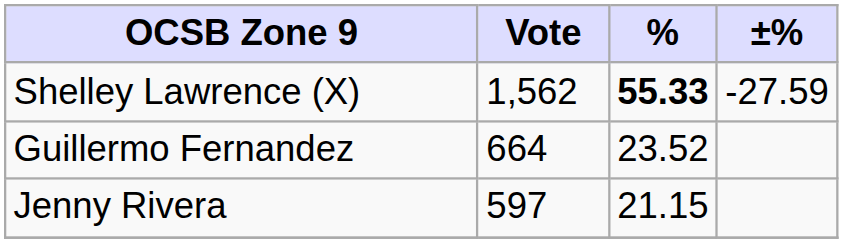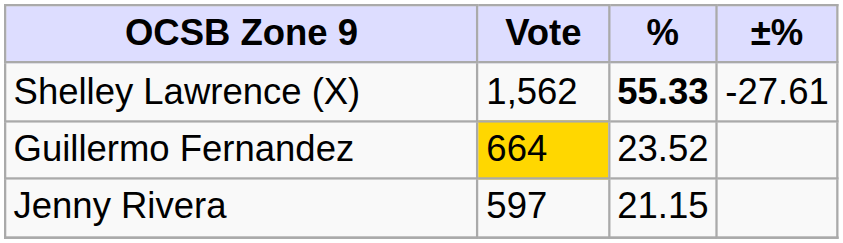 <table class="wikitable">
 <tr>
 <th style="background:#DDDDFF" width="200px">OCSB Zone 9</th>
 <th style="background:#DDDDFF" width="50px">Vote</th>
 <th style="background:#DDDDFF" width="30px">%</th>
 <th style="background:#DDDDFF" width="30px">±%</th>
 </tr>
 <tr>
 <td>Shelley Lawrence (X)</td>
 <td>1,562</td>
 <td><strong>55.33</strong></td>
-<td>-27.59</td>
+<td>-27.61</td>
 </tr>
 <tr>
 <td>Guillermo Fernandez</td>
-<td>664</td>
+<td style="background: gold;">664</td>
 <td>23.52</td>
 <td></td>
 </tr>
 <tr>
 <td>Jenny Rivera</td>
 <td>597</td>
 <td>21.15</td>
 <td></td>
 </tr>
 <tr>
 </tr>
 </table>
